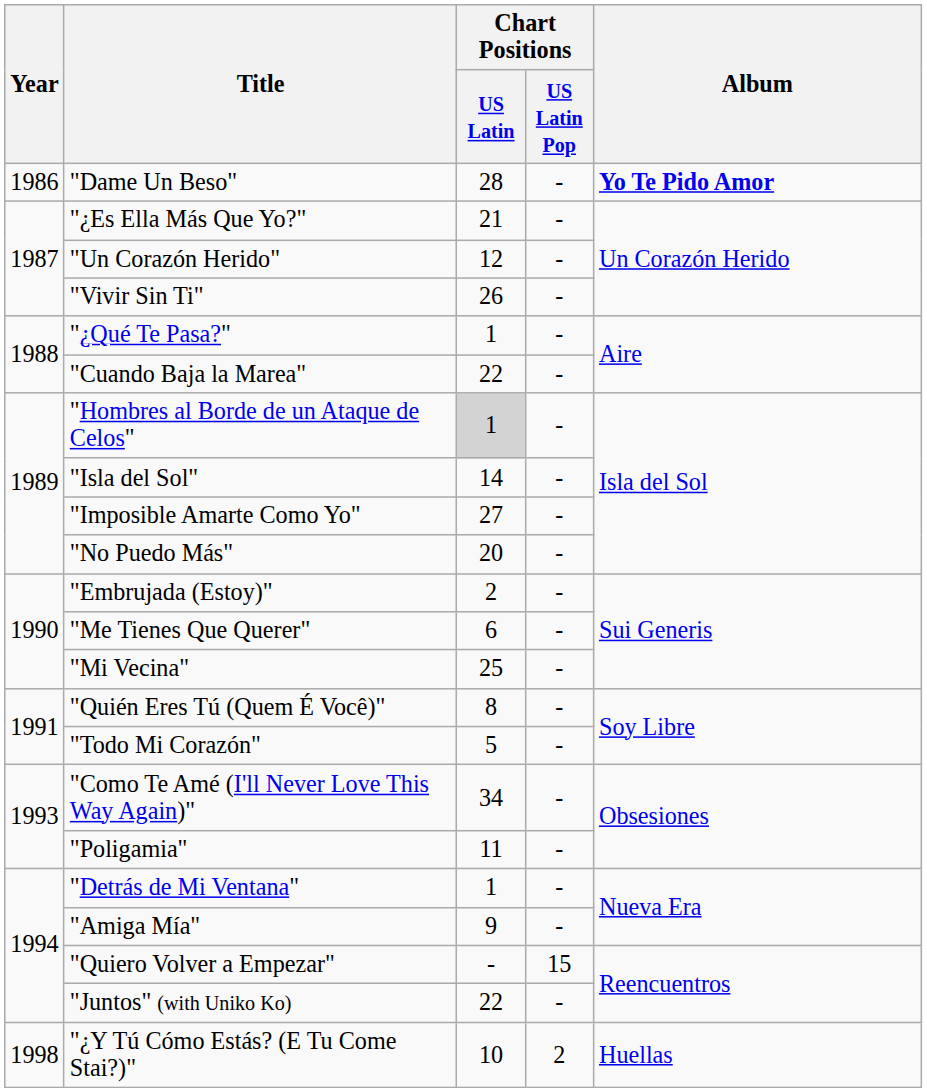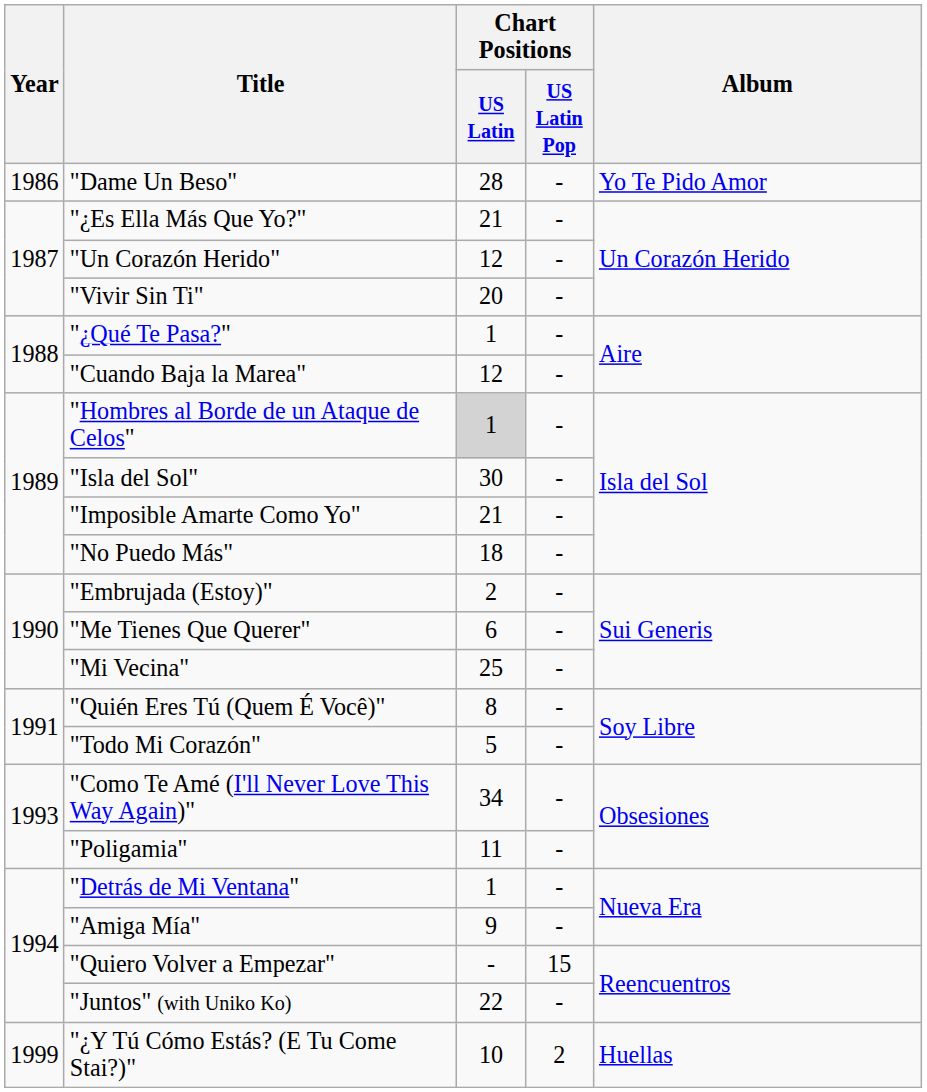 <table class="wikitable">
 <tr>
 <th style="width:28px;" rowspan="2"><strong>Year</strong></th>
 <th style="width:310px;" rowspan="2"><strong>Title</strong></th>
 <th colspan="2"><strong>Chart Positions</strong></th>
 <th style="width:250px;" rowspan="2"><strong>Album</strong></th>
 </tr>
 <tr>
 <th style="width:40px;"><small><a href='#'>US Latin</a></small></th>
 <th style="width:40px;"><small><a href='#'>US Latin Pop</a></small></th>
 </tr>
 <tr>
 <td>1986</td>
 <td>"Dame Un Beso"</td>
 <td style="text-align:center;">28</td>
 <td style="text-align:center;">-</td>
-<td><strong><a href='#'>Yo Te Pido Amor</a></strong></td>
+<td><a href='#'>Yo Te Pido Amor</a></td>
 </tr>
 <tr>
 <td rowspan="3">1987</td>
 <td>"¿Es Ella Más Que Yo?"</td>
 <td style="text-align:center;">21</td>
 <td style="text-align:center;">-</td>
 <td rowspan="3"><a href='#'>Un Corazón Herido</a></td>
 </tr>
 <tr>
 <td>"Un Corazón Herido"</td>
 <td style="text-align:center;">12</td>
 <td style="text-align:center;">-</td>
 </tr>
 <tr>
 <td>"Vivir Sin Ti"</td>
-<td style="text-align:center;">26</td>
+<td style="text-align:center;">20</td>
 <td style="text-align:center;">-</td>
 </tr>
 <tr>
 <td rowspan="2">1988</td>
 <td>"<a href='#'>¿Qué Te Pasa?</a>"</td>
 <td style="text-align:center;">1</td>
 <td style="text-align:center;">-</td>
 <td rowspan="2"><a href='#'>Aire</a></td>
 </tr>
 <tr>
 <td>"Cuando Baja la Marea"</td>
-<td style="text-align:center;">22</td>
+<td style="text-align:center;">12</td>
 <td style="text-align:center;">-</td>
 </tr>
 <tr>
 <td rowspan="4">1989</td>
 <td>"<a href='#'>Hombres al Borde de un Ataque de Celos</a>"</td>
 <td style="background: lightgrey; text-align:center;">1</td>
 <td style="text-align:center;">-</td>
 <td rowspan="4"><a href='#'>Isla del Sol</a></td>
 </tr>
 <tr>
 <td>"Isla del Sol"</td>
-<td style="text-align:center;">14</td>
+<td style="text-align:center;">30</td>
 <td style="text-align:center;">-</td>
 </tr>
 <tr>
 <td>"Imposible Amarte Como Yo"</td>
-<td style="text-align:center;">27</td>
+<td style="text-align:center;">21</td>
 <td style="text-align:center;">-</td>
 </tr>
 <tr>
 <td>"No Puedo Más"</td>
-<td style="text-align:center;">20</td>
+<td style="text-align:center;">18</td>
 <td style="text-align:center;">-</td>
 </tr>
 <tr>
 <td rowspan="3">1990</td>
 <td>"Embrujada (Estoy)"</td>
 <td style="text-align:center;">2</td>
 <td style="text-align:center;">-</td>
 <td rowspan="3"><a href='#'>Sui Generis</a></td>
 </tr>
 <tr>
 <td>"Me Tienes Que Querer"</td>
 <td style="text-align:center;">6</td>
 <td style="text-align:center;">-</td>
 </tr>
 <tr>
 <td>"Mi Vecina"</td>
 <td style="text-align:center;">25</td>
 <td style="text-align:center;">-</td>
 </tr>
 <tr>
 <td rowspan="2">1991</td>
 <td>"Quién Eres Tú (Quem É Você)"</td>
 <td style="text-align:center;">8</td>
 <td style="text-align:center;">-</td>
 <td rowspan="2"><a href='#'>Soy Libre</a></td>
 </tr>
 <tr>
 <td>"Todo Mi Corazón"</td>
 <td style="text-align:center;">5</td>
 <td style="text-align:center;">-</td>
 </tr>
 <tr>
 <td rowspan="2">1993</td>
 <td>"Como Te Amé (<a href='#'>I'll Never Love This Way Again</a>)"</td>
 <td style="text-align:center;">34</td>
 <td style="text-align:center;">-</td>
 <td rowspan="2"><a href='#'>Obsesiones</a></td>
 </tr>
 <tr>
 <td>"Poligamia"</td>
 <td style="text-align:center;">11</td>
 <td style="text-align:center;">-</td>
 </tr>
 <tr>
 <td rowspan="4">1994</td>
 <td>"<a href='#'>Detrás de Mi Ventana</a>"</td>
 <td style="text-align:center;">1</td>
 <td style="text-align:center;">-</td>
 <td rowspan="2"><a href='#'>Nueva Era</a></td>
 </tr>
 <tr>
 <td>"Amiga Mía"</td>
 <td style="text-align:center;">9</td>
 <td style="text-align:center;">-</td>
 </tr>
 <tr>
 <td>"Quiero Volver a Empezar"</td>
 <td style="text-align:center;">-</td>
 <td style="text-align:center;">15</td>
 <td rowspan="2"><a href='#'>Reencuentros</a></td>
 </tr>
 <tr>
 <td>"Juntos" <small>(with Uniko Ko) </small></td>
 <td style="text-align:center;">22</td>
 <td style="text-align:center;">-</td>
 </tr>
 <tr>
-<td>1998</td>
+<td>1999</td>
 <td>"¿Y Tú Cómo Estás? (E Tu Come Stai?)"</td>
 <td style="text-align:center;">10</td>
 <td style="text-align:center;">2</td>
 <td><a href='#'>Huellas</a></td>
 </tr>
 </table>
